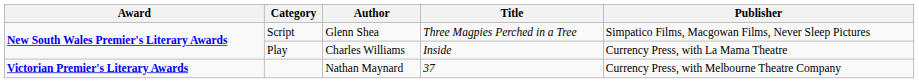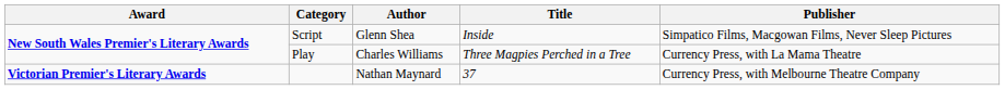 <table class="wikitable" width="100%">
 <tr>
 <th>Award</th>
 <th>Category</th>
 <th>Author</th>
 <th>Title</th>
 <th>Publisher</th>
 </tr>
 <tr>
 <td rowspan="2"><strong><a href='#'>New South Wales Premier's Literary Awards</a></strong></td>
 <td>Script</td>
 <td>Glenn Shea</td>
-<td><em>Three Magpies Perched in a Tree</em></td>
+<td><em>Inside</em></td>
 <td>Simpatico Films, Macgowan Films, Never Sleep Pictures</td>
 </tr>
 <tr>
 <td>Play</td>
 <td>Charles Williams</td>
-<td><em>Inside</em></td>
+<td><em>Three Magpies Perched in a Tree</em></td>
 <td>Currency Press, with La Mama Theatre</td>
 </tr>
 <tr>
 <td><strong><a href='#'>Victorian Premier's Literary Awards</a></strong></td>
 <td></td>
 <td>Nathan Maynard</td>
 <td><em>37</em></td>
 <td>Currency Press, with Melbourne Theatre Company</td>
 </tr>
 </table>
